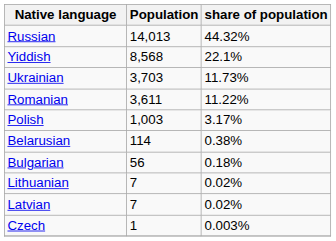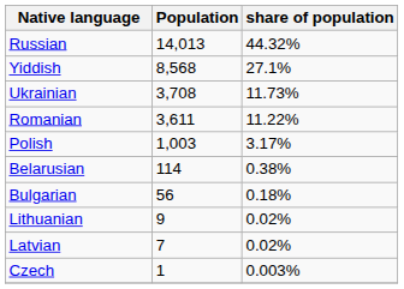 <table class="wikitable sortable">
 <tr>
 <th style="width:140px;">Native language</th>
 <th>Population</th>
 <th>share of population</th>
 </tr>
 <tr>
 <td><a href='#'>Russian</a></td>
 <td>14,013</td>
 <td>44.32%</td>
 </tr>
 <tr>
 <td><a href='#'>Yiddish</a></td>
 <td>8,568</td>
-<td>22.1%</td>
+<td>27.1%</td>
 </tr>
 <tr>
 <td><a href='#'>Ukrainian</a></td>
-<td>3,703</td>
+<td>3,708</td>
 <td>11.73%</td>
 </tr>
 <tr>
 <td><a href='#'>Romanian</a></td>
 <td>3,611</td>
 <td>11.22%</td>
 </tr>
 <tr>
 <td><a href='#'>Polish</a></td>
 <td>1,003</td>
 <td>3.17%</td>
 </tr>
 <tr>
 <td><a href='#'>Belarusian</a></td>
 <td>114</td>
 <td>0.38%</td>
 </tr>
 <tr>
 <td><a href='#'>Bulgarian</a></td>
 <td>56</td>
 <td>0.18%</td>
 </tr>
 <tr>
 <td><a href='#'>Lithuanian</a></td>
-<td>7</td>
+<td>9</td>
 <td>0.02%</td>
 </tr>
 <tr>
 <td><a href='#'>Latvian</a></td>
 <td>7</td>
 <td>0.02%</td>
 </tr>
 <tr>
 <td><a href='#'>Czech</a></td>
 <td>1</td>
 <td>0.003%</td>
 </tr>
 <tr>
 </tr>
 </table>
